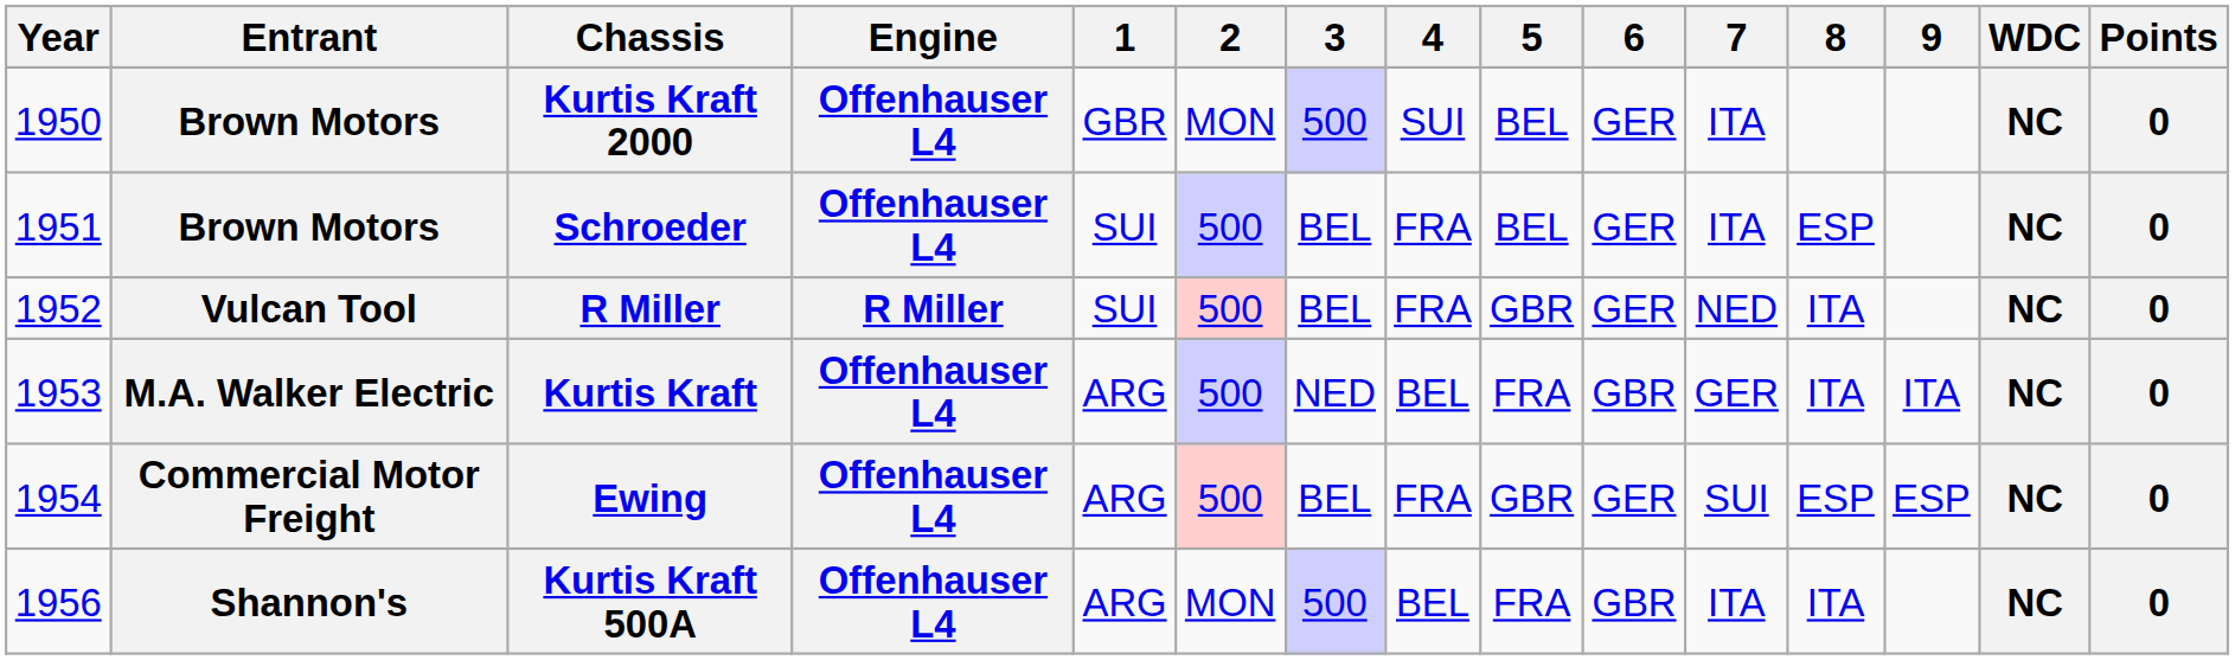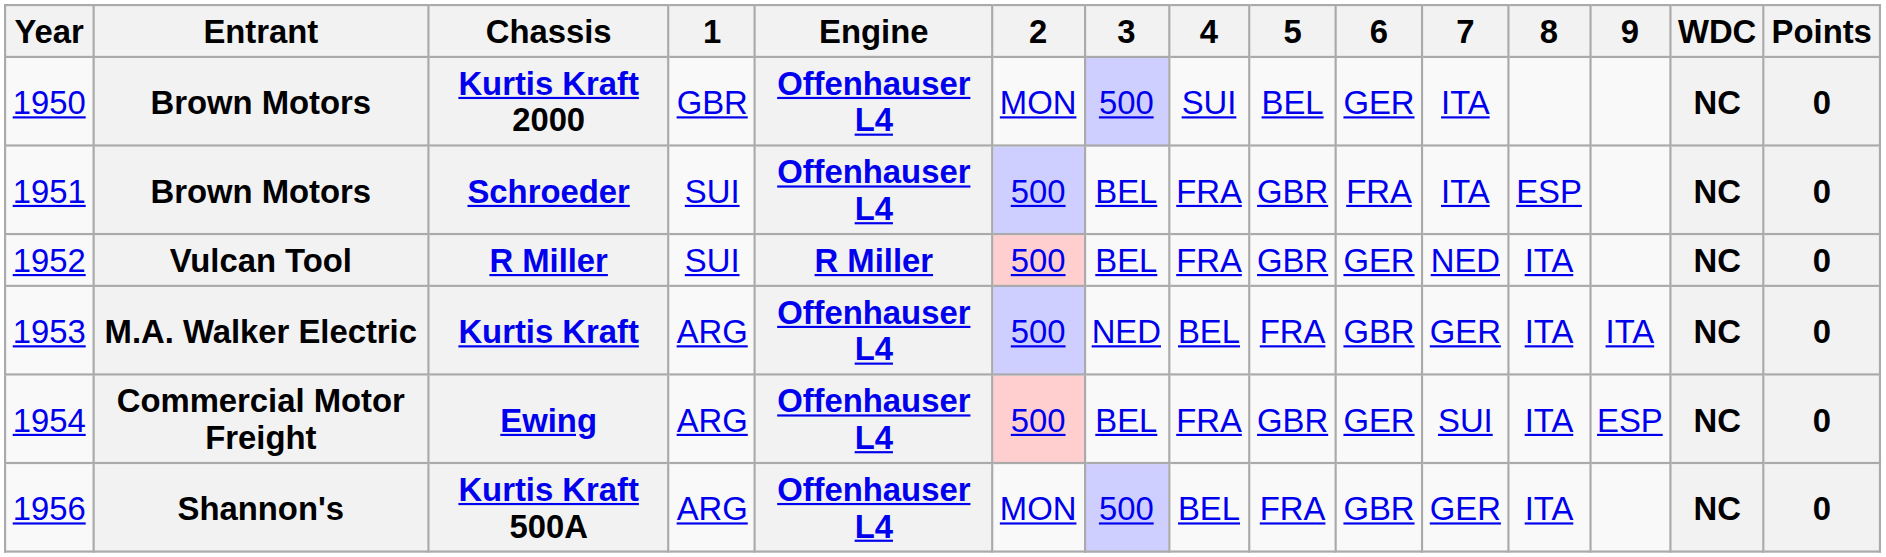 <table class="wikitable" style="text-align:center; font-size:95%">
 <tr>
 <th>Year</th>
 <th>Entrant</th>
 <th>Chassis</th>
+<th>1</th>
 <th>Engine</th>
-<th>1</th>
 <th>2</th>
 <th>3</th>
 <th>4</th>
 <th>5</th>
 <th>6</th>
 <th>7</th>
 <th>8</th>
 <th>9</th>
 <th>WDC</th>
 <th>Points</th>
 </tr>
 <tr>
 <td><a href='#'>1950</a></td>
 <th>Brown Motors</th>
 <th><a href='#'>Kurtis Kraft</a> 2000</th>
+<td><a href='#'>GBR</a><br></td>
 <th><a href='#'>Offenhauser</a> <a href='#'>L4</a></th>
-<td><a href='#'>GBR</a><br></td>
 <td><a href='#'>MON</a><br></td>
 <td style="background:#CFCFFF;"><a href='#'>500</a><br></td>
 <td><a href='#'>SUI</a><br></td>
 <td><a href='#'>BEL</a><br></td>
 <td><a href='#'>GER</a><br></td>
 <td><a href='#'>ITA</a><br></td>
 <td></td>
 <td></td>
 <th>NC</th>
 <th>0</th>
 </tr>
 <tr>
 <td><a href='#'>1951</a></td>
 <th>Brown Motors</th>
 <th><a href='#'>Schroeder</a></th>
+<td><a href='#'>SUI</a><br></td>
 <th><a href='#'>Offenhauser</a> <a href='#'>L4</a></th>
-<td><a href='#'>SUI</a><br></td>
 <td style="background:#CFCFFF;"><a href='#'>500</a><br></td>
 <td><a href='#'>BEL</a><br></td>
 <td><a href='#'>FRA</a><br></td>
-<td><a href='#'>BEL</a><br></td>
-<td><a href='#'>GER</a><br></td>
+<td><a href='#'>GBR</a><br></td>
+<td><a href='#'>FRA</a><br></td>
 <td><a href='#'>ITA</a><br></td>
 <td><a href='#'>ESP</a><br></td>
 <td></td>
 <th>NC</th>
 <th>0</th>
 </tr>
 <tr>
 <td><a href='#'>1952</a></td>
 <th>Vulcan Tool</th>
 <th><a href='#'>R Miller</a></th>
+<td><a href='#'>SUI</a><br></td>
 <th><a href='#'>R Miller</a></th>
-<td><a href='#'>SUI</a><br></td>
 <td style="background:#FFCFCF;"><a href='#'>500</a><br></td>
 <td><a href='#'>BEL</a><br></td>
 <td><a href='#'>FRA</a><br></td>
 <td><a href='#'>GBR</a><br></td>
 <td><a href='#'>GER</a><br></td>
 <td><a href='#'>NED</a><br></td>
 <td><a href='#'>ITA</a><br></td>
 <td></td>
 <th>NC</th>
 <th>0</th>
 </tr>
 <tr>
 <td><a href='#'>1953</a></td>
 <th>M.A. Walker Electric</th>
 <th><a href='#'>Kurtis Kraft</a></th>
+<td><a href='#'>ARG</a><br></td>
 <th><a href='#'>Offenhauser</a> <a href='#'>L4</a></th>
-<td><a href='#'>ARG</a><br></td>
 <td style="background:#CFCFFF;"><a href='#'>500</a><br></td>
 <td><a href='#'>NED</a><br></td>
 <td><a href='#'>BEL</a><br></td>
 <td><a href='#'>FRA</a><br></td>
 <td><a href='#'>GBR</a><br></td>
 <td><a href='#'>GER</a><br></td>
 <td><a href='#'>ITA</a><br></td>
 <td><a href='#'>ITA</a><br></td>
 <th>NC</th>
 <th>0</th>
 </tr>
 <tr>
 <td><a href='#'>1954</a></td>
 <th>Commercial Motor Freight</th>
 <th><a href='#'>Ewing</a></th>
+<td><a href='#'>ARG</a><br></td>
 <th><a href='#'>Offenhauser</a> <a href='#'>L4</a></th>
-<td><a href='#'>ARG</a><br></td>
 <td style="background:#FFCFCF;"><a href='#'>500</a><br></td>
 <td><a href='#'>BEL</a><br></td>
 <td><a href='#'>FRA</a><br></td>
 <td><a href='#'>GBR</a><br></td>
 <td><a href='#'>GER</a><br></td>
 <td><a href='#'>SUI</a><br></td>
-<td><a href='#'>ESP</a><br></td>
+<td><a href='#'>ITA</a><br></td>
 <td><a href='#'>ESP</a><br></td>
 <th>NC</th>
 <th>0</th>
 </tr>
 <tr>
 <td><a href='#'>1956</a></td>
 <th>Shannon's</th>
 <th><a href='#'>Kurtis Kraft</a> 500A</th>
+<td><a href='#'>ARG</a><br></td>
 <th><a href='#'>Offenhauser</a> <a href='#'>L4</a></th>
-<td><a href='#'>ARG</a><br></td>
 <td><a href='#'>MON</a><br></td>
 <td style="background:#CFCFFF;"><a href='#'>500</a><br></td>
 <td><a href='#'>BEL</a><br></td>
 <td><a href='#'>FRA</a><br></td>
 <td><a href='#'>GBR</a><br></td>
-<td><a href='#'>ITA</a><br></td>
+<td><a href='#'>GER</a><br></td>
 <td><a href='#'>ITA</a><br></td>
 <td></td>
 <th>NC</th>
 <th>0</th>
 </tr>
 </table>
